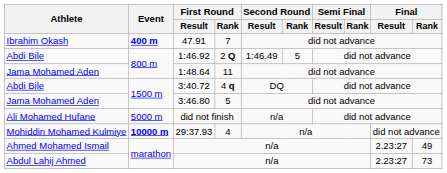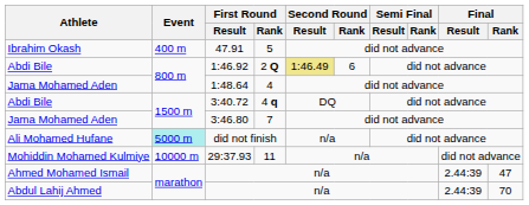 <table class=wikitable style="font-size:90%">
 <tr>
 <th rowspan="2">Athlete</th>
 <th rowspan="2">Event</th>
 <th colspan="2">First Round</th>
 <th colspan="2">Second Round</th>
 <th colspan="2">Semi Final</th>
 <th colspan="2">Final</th>
 </tr>
 <tr style="font-size:95%">
 <th>Result</th>
 <th>Rank</th>
 <th>Result</th>
 <th>Rank</th>
 <th>Result</th>
 <th>Rank</th>
 <th>Result</th>
 <th>Rank</th>
 </tr>
 <tr align=center>
 <td align=left><a href='#'>Ibrahim Okash</a></td>
-<td align=left><strong><a href='#'>400 m</a></strong></td>
+<td align=left><a href='#'>400 m</a></td>
 <td>47.91</td>
-<td>7</td>
+<td>5</td>
 <td colspan=6>did not advance</td>
 </tr>
 <tr align=center>
 <td align=left><a href='#'>Abdi Bile</a></td>
 <td align=left rowspan=2><a href='#'>800 m</a></td>
 <td>1:46.92</td>
 <td>2 <strong>Q</strong></td>
-<td>1:46.49</td>
-<td>5</td>
+<td style="background: khaki;">1:46.49</td>
+<td>6</td>
 <td colspan=4>did not advance</td>
 </tr>
 <tr align=center>
 <td align=left><a href='#'>Jama Mohamed Aden</a></td>
 <td>1:48.64</td>
-<td>11</td>
+<td>4</td>
 <td colspan=6>did not advance</td>
 </tr>
 <tr align=center>
 <td align=left><a href='#'>Abdi Bile</a></td>
 <td align=left rowspan=2><a href='#'>1500 m</a></td>
 <td>3:40.72</td>
 <td>4 <strong>q</strong></td>
 <td colspan=2>DQ</td>
 <td colspan=4>did not advance</td>
 </tr>
 <tr align=center>
 <td align=left><a href='#'>Jama Mohamed Aden</a></td>
 <td>3:46.80</td>
-<td>5</td>
+<td>7</td>
 <td colspan=6>did not advance</td>
 </tr>
 <tr align=center>
 <td align=left><a href='#'>Ali Mohamed Hufane</a></td>
-<td align=left><a href='#'>5000 m</a></td>
+<td align=left style="background: paleturquoise;"><a href='#'>5000 m</a></td>
 <td colspan=2>did not finish</td>
 <td colspan=2>n/a</td>
 <td colspan=4>did not advance</td>
 </tr>
 <tr align=center>
 <td align=left><a href='#'>Mohiddin Mohamed Kulmiye</a></td>
-<td align=left><strong><a href='#'>10000 m</a></strong></td>
+<td align=left><a href='#'>10000 m</a></td>
 <td>29:37.93</td>
-<td>4</td>
+<td>11</td>
 <td colspan=4>n/a</td>
 <td colspan=2>did not advance</td>
 </tr>
 <tr align=center>
 <td align=left><a href='#'>Ahmed Mohamed Ismail</a></td>
 <td align=left rowspan=2><a href='#'>marathon</a></td>
 <td colspan=6>n/a</td>
-<td>2.23:27</td>
-<td>49</td>
+<td>2.44:39</td>
+<td>47</td>
 </tr>
 <tr align=center>
 <td align=left><a href='#'>Abdul Lahij Ahmed</a></td>
 <td colspan=6>n/a</td>
-<td>2.23:27</td>
-<td>73</td>
+<td>2.44:39</td>
+<td>70</td>
 </tr>
 </table>
